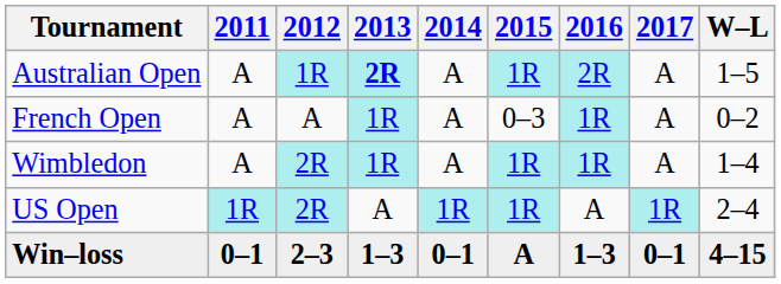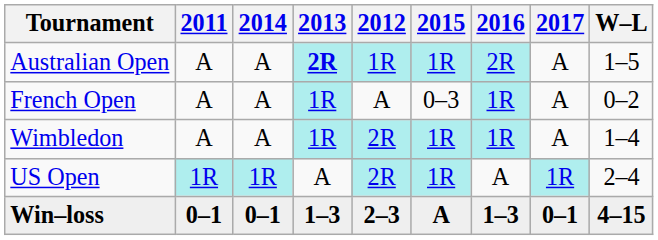 <table class=wikitable style=text-align:center;>
 <tr>
 <th>Tournament</th>
 <th><a href='#'>2011</a></th>
+<th><a href='#'>2014</a></th>
+<th><a href='#'>2013</a></th>
 <th><a href='#'>2012</a></th>
-<th><a href='#'>2013</a></th>
-<th><a href='#'>2014</a></th>
 <th><a href='#'>2015</a></th>
 <th><a href='#'>2016</a></th>
 <th><a href='#'>2017</a></th>
 <th>W–L</th>
 </tr>
 <tr>
 <td align=left><a href='#'>Australian Open</a></td>
 <td>A</td>
+<td>A</td>
+<td bgcolor=afeeee><strong><a href='#'>2R</a></strong></td>
 <td bgcolor=afeeee><a href='#'>1R</a></td>
-<td bgcolor=afeeee><strong><a href='#'>2R</a></strong></td>
-<td>A</td>
 <td bgcolor=afeeee><a href='#'>1R</a></td>
 <td bgcolor=afeeee><a href='#'>2R</a></td>
 <td>A</td>
 <td>1–5</td>
 </tr>
 <tr>
 <td align=left><a href='#'>French Open</a></td>
 <td>A</td>
 <td>A</td>
 <td bgcolor=afeeee><a href='#'>1R</a></td>
 <td>A</td>
 <td>0–3</td>
 <td bgcolor=afeeee><a href='#'>1R</a></td>
 <td>A</td>
 <td>0–2</td>
 </tr>
 <tr>
 <td align=left><a href='#'>Wimbledon</a></td>
 <td>A</td>
+<td>A</td>
+<td bgcolor=afeeee><a href='#'>1R</a></td>
 <td bgcolor=afeeee><a href='#'>2R</a></td>
-<td bgcolor=afeeee><a href='#'>1R</a></td>
-<td>A</td>
 <td bgcolor=afeeee><a href='#'>1R</a></td>
 <td bgcolor=afeeee><a href='#'>1R</a></td>
 <td>A</td>
 <td>1–4</td>
 </tr>
 <tr>
 <td align=left><a href='#'>US Open</a></td>
 <td bgcolor=afeeee><a href='#'>1R</a></td>
+<td bgcolor=afeeee><a href='#'>1R</a></td>
+<td>A</td>
 <td bgcolor=afeeee><a href='#'>2R</a></td>
-<td>A</td>
-<td bgcolor=afeeee><a href='#'>1R</a></td>
 <td bgcolor=afeeee><a href='#'>1R</a></td>
 <td>A</td>
 <td bgcolor=afeeee><a href='#'>1R</a></td>
 <td>2–4</td>
 </tr>
 <tr style="background:#efefef; font-weight:bold;">
 <td style="text-align:left">Win–loss</td>
 <td>0–1</td>
+<td>0–1</td>
+<td>1–3</td>
 <td>2–3</td>
-<td>1–3</td>
-<td>0–1</td>
 <td>A</td>
 <td>1–3</td>
 <td>0–1</td>
 <td>4–15</td>
 </tr>
 </table>
